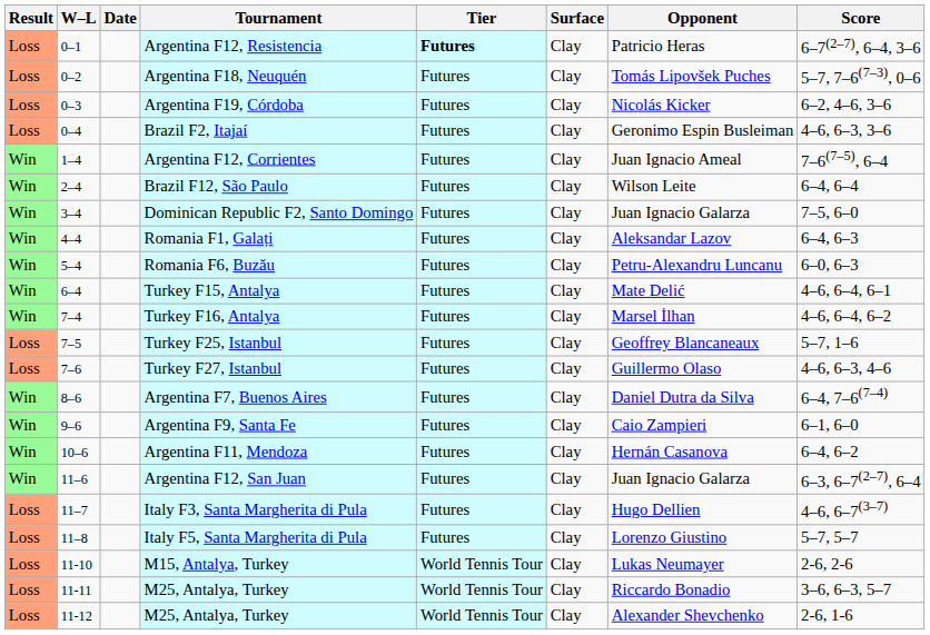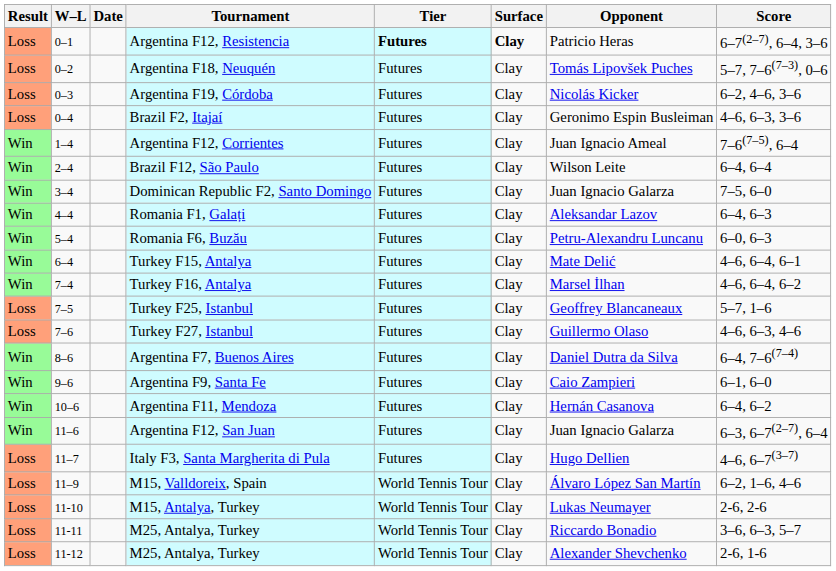 <table class="sortable wikitable">
 <tr>
 <th>Result</th>
 <th class="unsortable">W–L</th>
 <th>Date</th>
 <th>Tournament</th>
 <th>Tier</th>
 <th>Surface</th>
 <th>Opponent</th>
 <th class="unsortable">Score</th>
 </tr>
 <tr>
 <td bgcolor=FFA07A>Loss</td>
 <td><small>0–1</small></td>
 <td></td>
 <td style="background:#cffcff;">Argentina F12, <a href='#'>Resistencia</a></td>
 <td style="background:#cffcff;"><strong>Futures</strong></td>
-<td>Clay</td>
+<td><strong>Clay</strong></td>
 <td> Patricio Heras</td>
 <td>6–7<sup>(2–7)</sup>, 6–4, 3–6</td>
 </tr>
 <tr>
 <td bgcolor=FFA07A>Loss</td>
 <td><small>0–2</small></td>
 <td></td>
 <td style="background:#cffcff;">Argentina F18, <a href='#'>Neuquén</a></td>
 <td style="background:#cffcff;">Futures</td>
 <td>Clay</td>
 <td> <a href='#'>Tomás Lipovšek Puches</a></td>
 <td>5–7, 7–6<sup>(7–3)</sup>, 0–6</td>
 </tr>
 <tr>
 <td bgcolor=FFA07A>Loss</td>
 <td><small>0–3</small></td>
 <td></td>
 <td style="background:#cffcff;">Argentina F19, <a href='#'>Córdoba</a></td>
 <td style="background:#cffcff;">Futures</td>
 <td>Clay</td>
 <td> <a href='#'>Nicolás Kicker</a></td>
 <td>6–2, 4–6, 3–6</td>
 </tr>
 <tr>
 <td bgcolor=FFA07A>Loss</td>
 <td><small>0–4</small></td>
 <td></td>
 <td style="background:#cffcff;">Brazil F2, <a href='#'>Itajaí</a></td>
 <td style="background:#cffcff;">Futures</td>
 <td>Clay</td>
 <td> Geronimo Espin Busleiman</td>
 <td>4–6, 6–3, 3–6</td>
 </tr>
 <tr>
 <td bgcolor=98fb98>Win</td>
 <td><small>1–4</small></td>
 <td></td>
 <td style="background:#cffcff;">Argentina F12, <a href='#'>Corrientes</a></td>
 <td style="background:#cffcff;">Futures</td>
 <td>Clay</td>
 <td> Juan Ignacio Ameal</td>
 <td>7–6<sup>(7–5)</sup>, 6–4</td>
 </tr>
 <tr>
 <td bgcolor=98fb98>Win</td>
 <td><small>2–4</small></td>
 <td></td>
 <td style="background:#cffcff;">Brazil F12, <a href='#'>São Paulo</a></td>
 <td style="background:#cffcff;">Futures</td>
 <td>Clay</td>
 <td> Wilson Leite</td>
 <td>6–4, 6–4</td>
 </tr>
 <tr>
 <td bgcolor=98fb98>Win</td>
 <td><small>3–4</small></td>
 <td></td>
 <td style="background:#cffcff;">Dominican Republic F2, <a href='#'>Santo Domingo</a></td>
 <td style="background:#cffcff;">Futures</td>
 <td>Clay</td>
 <td> Juan Ignacio Galarza</td>
 <td>7–5, 6–0</td>
 </tr>
 <tr>
 <td bgcolor=98fb98>Win</td>
 <td><small>4–4</small></td>
 <td></td>
 <td style="background:#cffcff;">Romania F1, <a href='#'>Galați</a></td>
 <td style="background:#cffcff;">Futures</td>
 <td>Clay</td>
 <td> <a href='#'>Aleksandar Lazov</a></td>
 <td>6–4, 6–3</td>
 </tr>
 <tr>
 <td bgcolor=98fb98>Win</td>
 <td><small>5–4</small></td>
 <td></td>
 <td style="background:#cffcff;">Romania F6, <a href='#'>Buzău</a></td>
 <td style="background:#cffcff;">Futures</td>
 <td>Clay</td>
 <td> <a href='#'>Petru-Alexandru Luncanu</a></td>
 <td>6–0, 6–3</td>
 </tr>
 <tr>
 <td bgcolor=98fb98>Win</td>
 <td><small>6–4</small></td>
 <td></td>
 <td style="background:#cffcff;">Turkey F15, <a href='#'>Antalya</a></td>
 <td style="background:#cffcff;">Futures</td>
 <td>Clay</td>
 <td> <a href='#'>Mate Delić</a></td>
 <td>4–6, 6–4, 6–1</td>
 </tr>
 <tr>
 <td bgcolor=98fb98>Win</td>
 <td><small>7–4</small></td>
 <td></td>
 <td style="background:#cffcff;">Turkey F16, <a href='#'>Antalya</a></td>
 <td style="background:#cffcff;">Futures</td>
 <td>Clay</td>
 <td> <a href='#'>Marsel İlhan</a></td>
 <td>4–6, 6–4, 6–2</td>
 </tr>
 <tr>
 <td bgcolor=FFA07A>Loss</td>
 <td><small>7–5</small></td>
 <td></td>
 <td style="background:#cffcff;">Turkey F25, <a href='#'>Istanbul</a></td>
 <td style="background:#cffcff;">Futures</td>
 <td>Clay</td>
 <td> <a href='#'>Geoffrey Blancaneaux</a></td>
 <td>5–7, 1–6</td>
 </tr>
 <tr>
 <td bgcolor=FFA07A>Loss</td>
 <td><small>7–6</small></td>
 <td></td>
 <td style="background:#cffcff;">Turkey F27, <a href='#'>Istanbul</a></td>
 <td style="background:#cffcff;">Futures</td>
 <td>Clay</td>
 <td> <a href='#'>Guillermo Olaso</a></td>
 <td>4–6, 6–3, 4–6</td>
 </tr>
 <tr>
 <td bgcolor=98fb98>Win</td>
 <td><small>8–6</small></td>
 <td></td>
 <td style="background:#cffcff;">Argentina F7, <a href='#'>Buenos Aires</a></td>
 <td style="background:#cffcff;">Futures</td>
 <td>Clay</td>
 <td> <a href='#'>Daniel Dutra da Silva</a></td>
 <td>6–4, 7–6<sup>(7–4)</sup></td>
 </tr>
 <tr>
 <td bgcolor=98fb98>Win</td>
 <td><small>9–6</small></td>
 <td></td>
 <td style="background:#cffcff;">Argentina F9, <a href='#'>Santa Fe</a></td>
 <td style="background:#cffcff;">Futures</td>
 <td>Clay</td>
 <td> <a href='#'>Caio Zampieri</a></td>
 <td>6–1, 6–0</td>
 </tr>
 <tr>
 <td bgcolor=98fb98>Win</td>
 <td><small>10–6</small></td>
 <td></td>
 <td style="background:#cffcff;">Argentina F11, <a href='#'>Mendoza</a></td>
 <td style="background:#cffcff;">Futures</td>
 <td>Clay</td>
 <td> <a href='#'>Hernán Casanova</a></td>
 <td>6–4, 6–2</td>
 </tr>
 <tr>
 <td bgcolor=98fb98>Win</td>
 <td><small>11–6</small></td>
 <td></td>
 <td style="background:#cffcff;">Argentina F12, <a href='#'>San Juan</a></td>
 <td style="background:#cffcff;">Futures</td>
 <td>Clay</td>
 <td> Juan Ignacio Galarza</td>
 <td>6–3, 6–7<sup>(2–7)</sup>, 6–4</td>
 </tr>
 <tr>
 <td bgcolor=FFA07A>Loss</td>
 <td><small>11–7</small></td>
 <td></td>
 <td style="background:#cffcff;">Italy F3, <a href='#'>Santa Margherita di Pula</a></td>
 <td style="background:#cffcff;">Futures</td>
 <td>Clay</td>
 <td> <a href='#'>Hugo Dellien</a></td>
 <td>4–6, 6–7<sup>(3–7)</sup></td>
 </tr>
 <tr>
 <td bgcolor=FFA07A>Loss</td>
-<td><small>11–8</small></td>
+<td><small>11–9</small></td>
 <td></td>
-<td style="background:#cffcff;">Italy F5, <a href='#'>Santa Margherita di Pula</a></td>
-<td style="background:#cffcff;">Futures</td>
+<td style="background:#cffcff;">M15, <a href='#'>Valldoreix</a>, Spain</td>
+<td style="background:#cffcff;">World Tennis Tour</td>
 <td>Clay</td>
-<td> <a href='#'>Lorenzo Giustino</a></td>
-<td>5–7, 5–7</td>
+<td> <a href='#'>Álvaro López San Martín</a></td>
+<td>6–2, 1–6, 4–6</td>
 </tr>
 <tr>
 <td bgcolor=FFA07A>Loss</td>
 <td><small>11-10</small></td>
 <td></td>
 <td style="background:#cffcff;">M15, <a href='#'>Antalya</a>, Turkey</td>
 <td style="background:#cffcff;">World Tennis Tour</td>
 <td>Clay</td>
 <td> <a href='#'>Lukas Neumayer</a></td>
 <td>2-6, 2-6</td>
 </tr>
 <tr>
 <td bgcolor=FFA07A>Loss</td>
 <td><small>11-11</small></td>
 <td></td>
 <td style="background:#cffcff;">M25, Antalya, Turkey</td>
 <td style="background:#cffcff;">World Tennis Tour</td>
 <td>Clay</td>
 <td> <a href='#'>Riccardo Bonadio</a></td>
 <td>3–6, 6–3, 5–7</td>
 </tr>
 <tr>
 <td bgcolor=FFA07A>Loss</td>
 <td><small>11-12</small></td>
 <td></td>
 <td style="background:#cffcff;">M25, Antalya, Turkey</td>
 <td style="background:#cffcff;">World Tennis Tour</td>
 <td>Clay</td>
 <td> <a href='#'>Alexander Shevchenko</a></td>
 <td>2-6, 1-6</td>
 </tr>
 </table>
